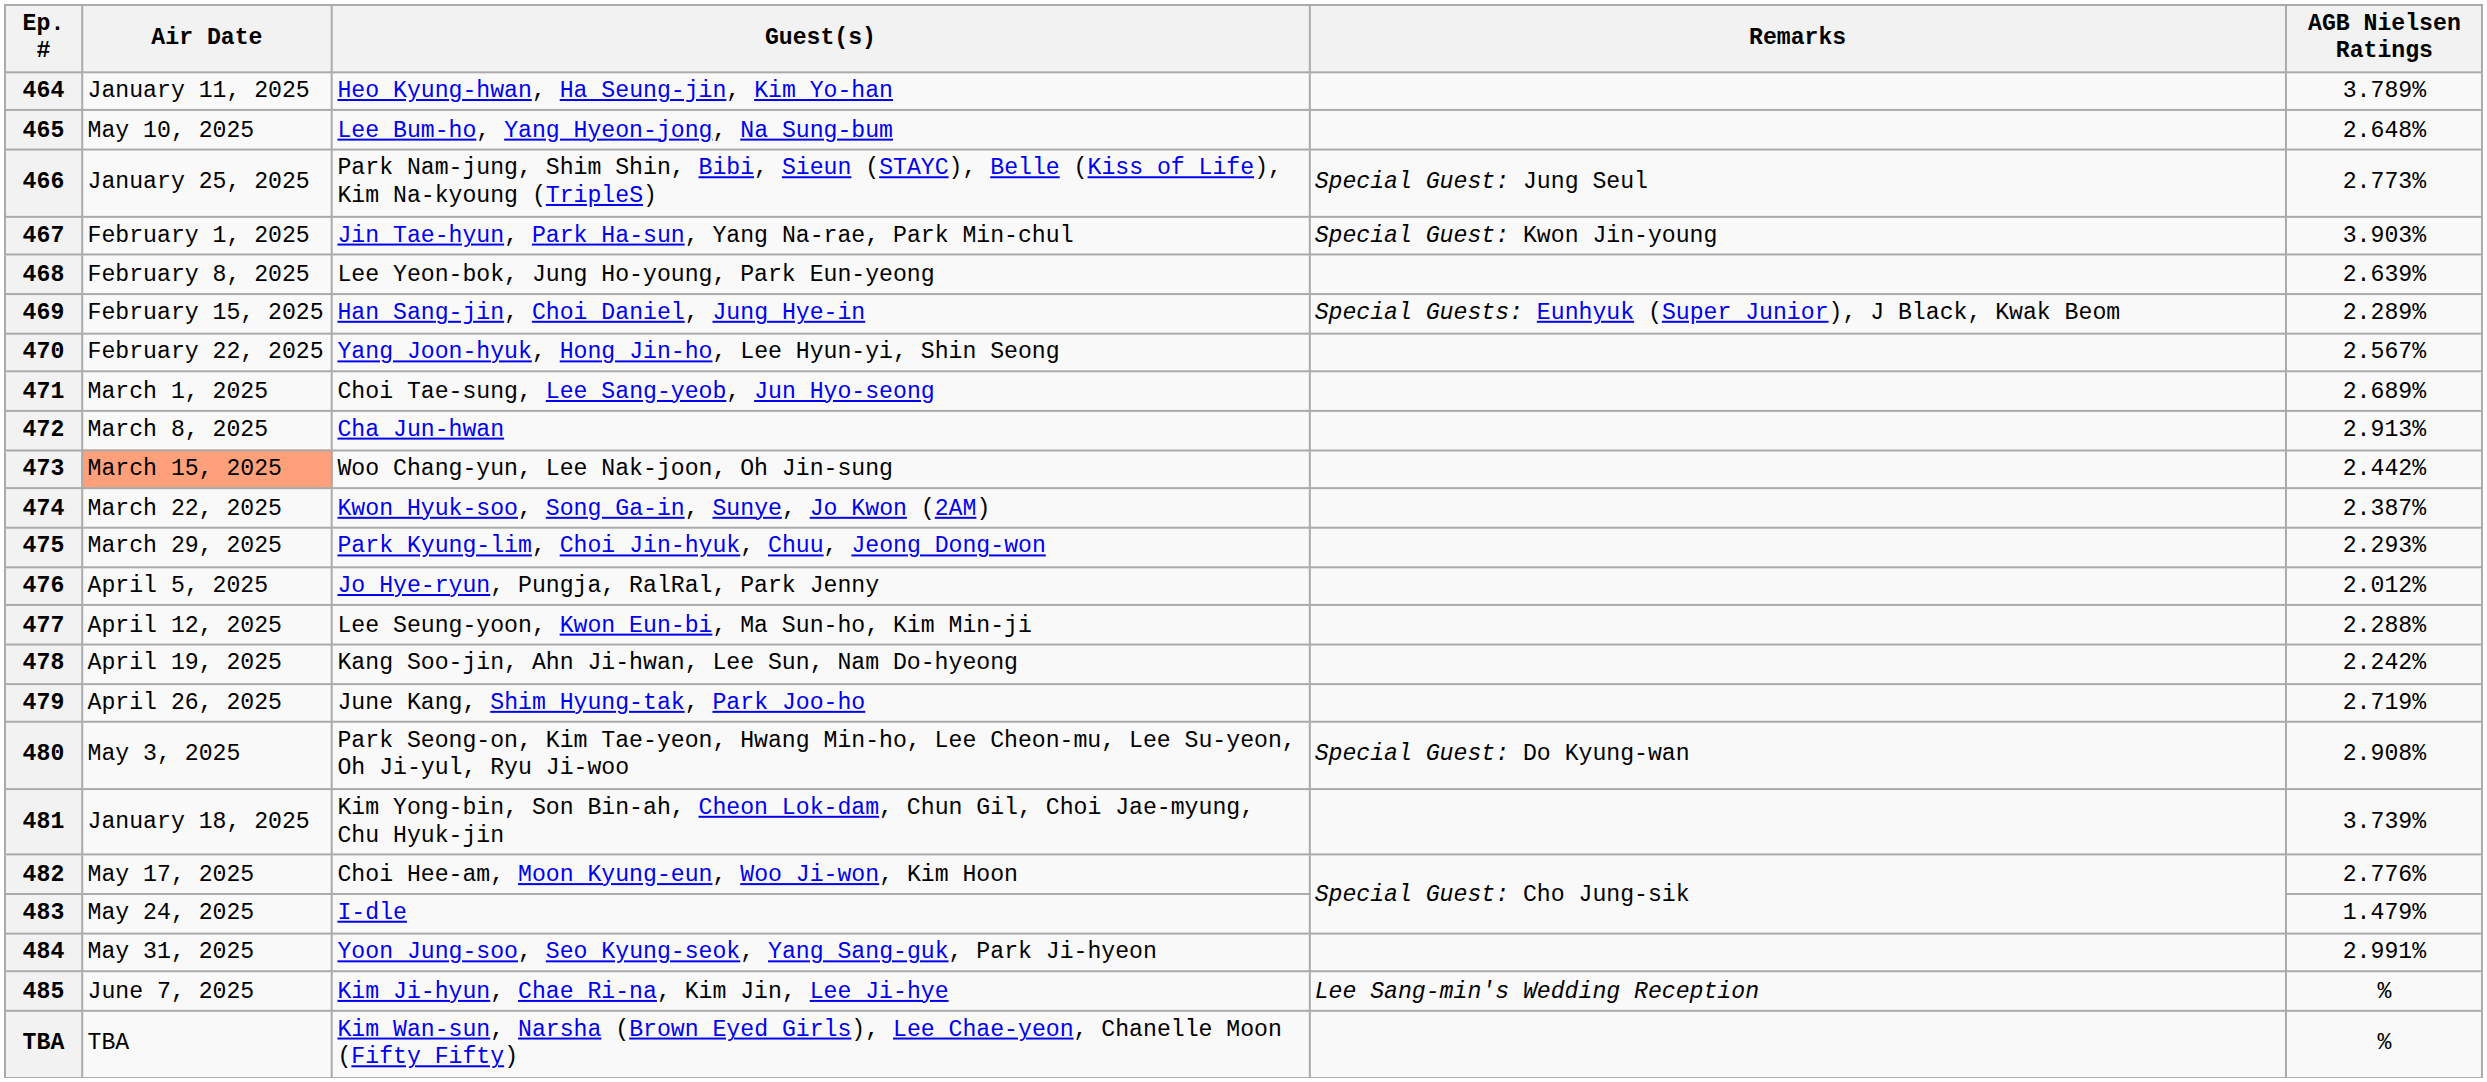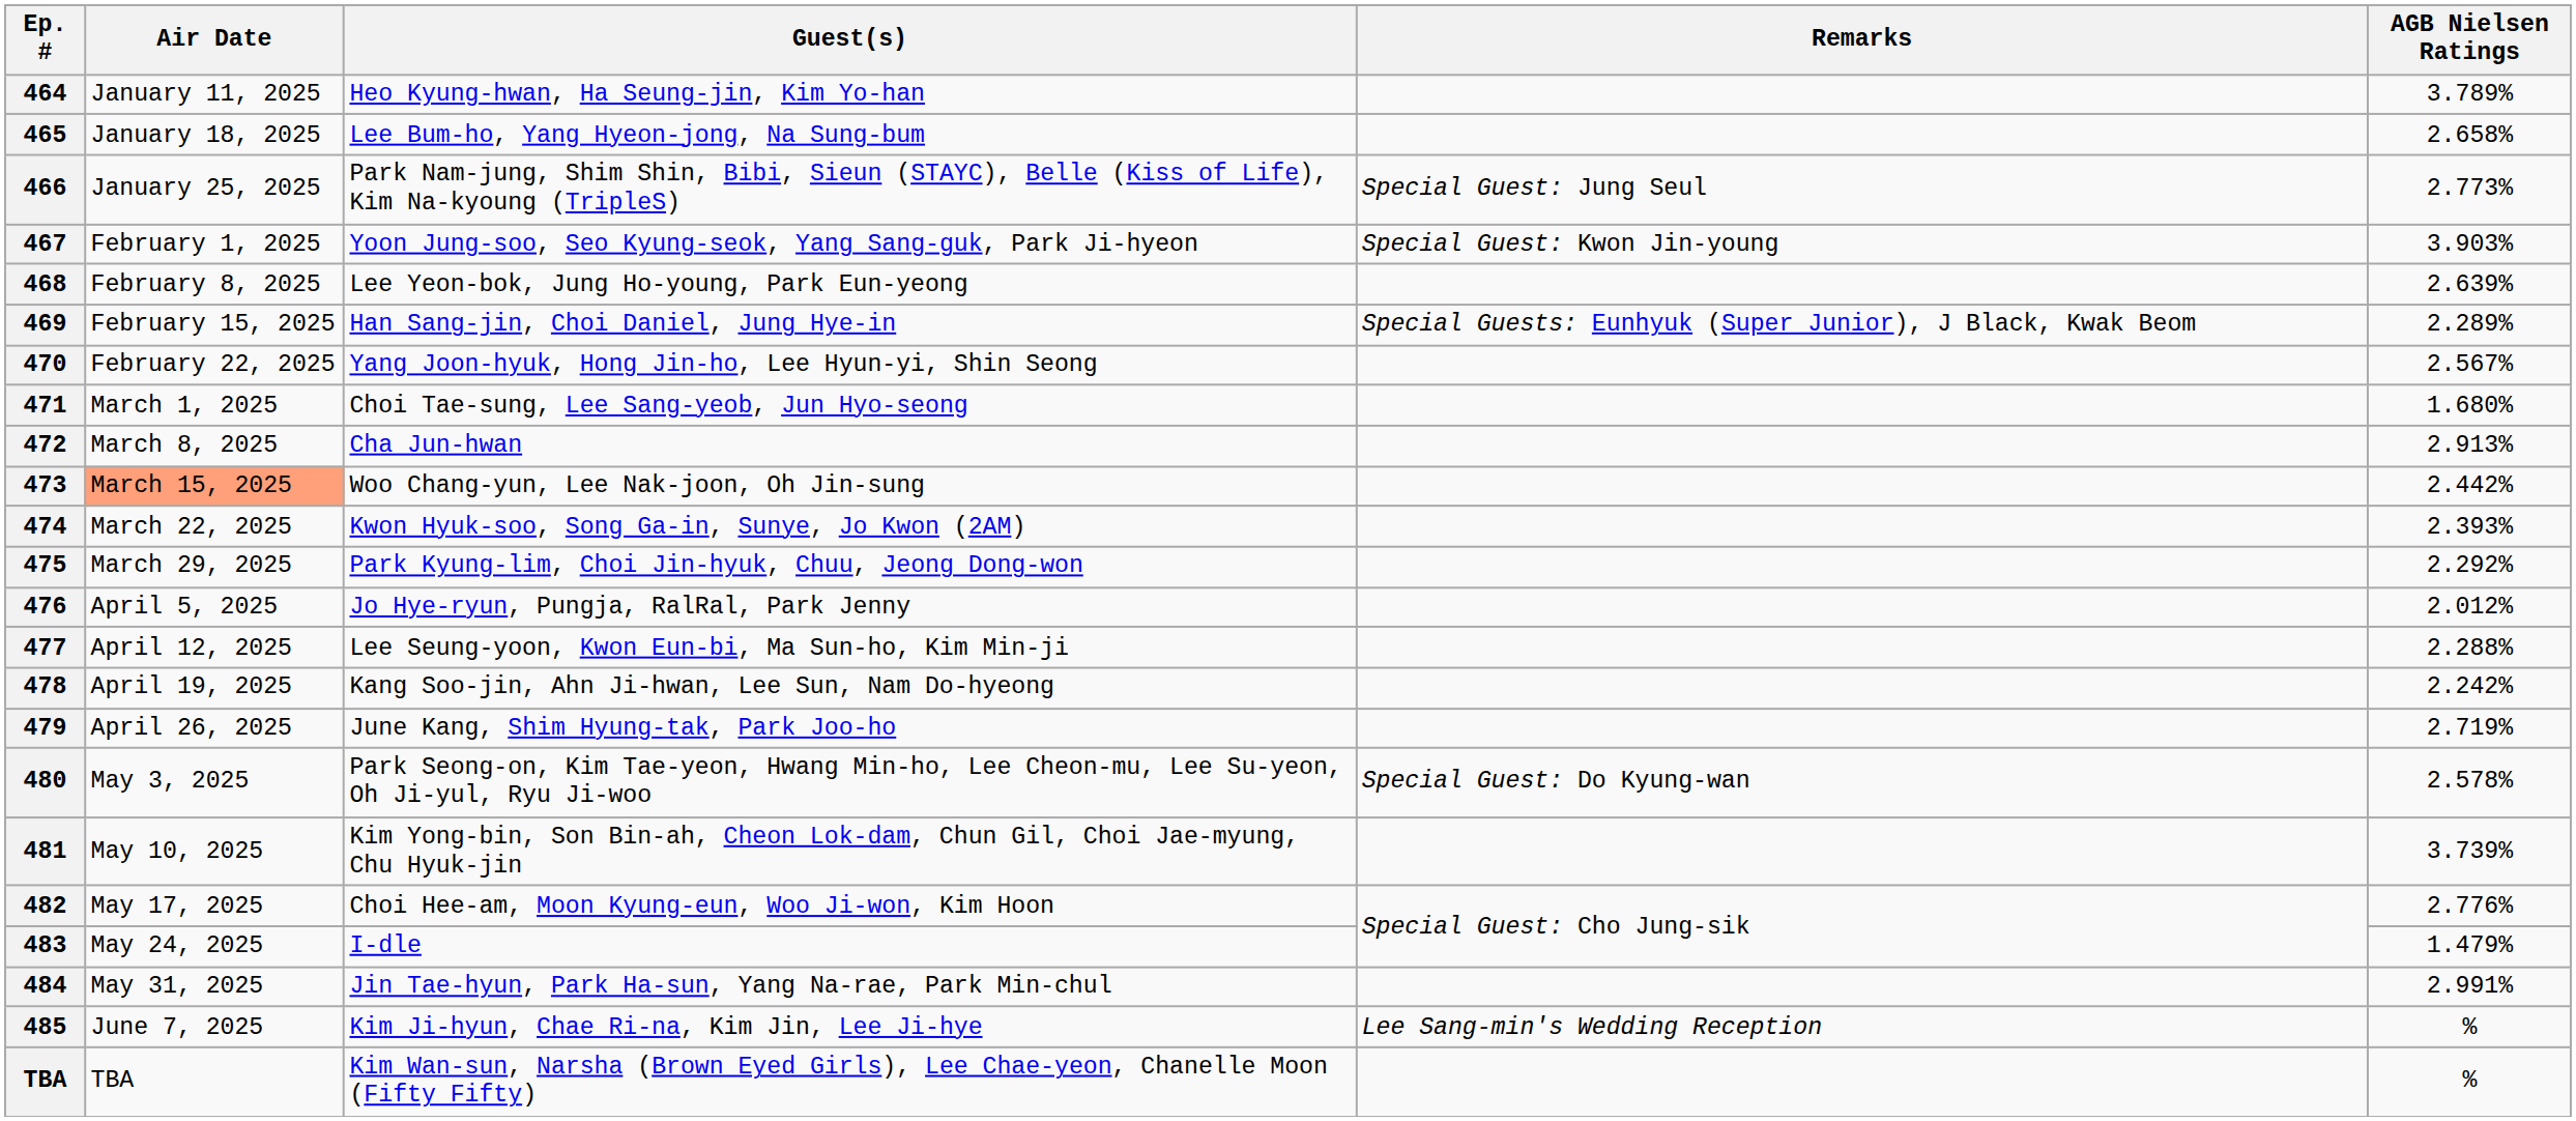 <table class="wikitable" style = "font-size: 90%;">
 <tr>
 <th width=35>Ep. #</th>
 <th width=130>Air Date</th>
 <th width=550>Guest(s)</th>
 <th width=550>Remarks</th>
 <th width=100>AGB Nielsen Ratings</th>
 </tr>
 <tr>
 <th>464</th>
 <td>January 11, 2025</td>
 <td><a href='#'>Heo Kyung-hwan</a>, <a href='#'>Ha Seung-jin</a>, <a href='#'>Kim Yo-han</a></td>
 <td></td>
 <td style="text-align:center;">3.789%</td>
 </tr>
 <tr>
 <th>465</th>
-<td>May 10, 2025</td>
+<td>January 18, 2025</td>
 <td><a href='#'>Lee Bum-ho</a>, <a href='#'>Yang Hyeon-jong</a>, <a href='#'>Na Sung-bum</a></td>
 <td></td>
-<td style="text-align:center;">2.648%</td>
+<td style="text-align:center;">2.658%</td>
 </tr>
 <tr>
 <th>466</th>
 <td>January 25, 2025</td>
 <td>Park Nam-jung, Shim Shin, <a href='#'>Bibi</a>, <a href='#'>Sieun</a> (<a href='#'>STAYC</a>), <a href='#'>Belle</a> (<a href='#'>Kiss of Life</a>), Kim Na-kyoung (<a href='#'>TripleS</a>)</td>
 <td><em>Special Guest:</em> Jung Seul</td>
 <td style="text-align:center;">2.773%</td>
 </tr>
 <tr>
 <th>467</th>
 <td>February 1, 2025</td>
-<td><a href='#'>Jin Tae-hyun</a>, <a href='#'>Park Ha-sun</a>, Yang Na-rae, Park Min-chul</td>
+<td><a href='#'>Yoon Jung-soo</a>, <a href='#'>Seo Kyung-seok</a>, <a href='#'>Yang Sang-guk</a>, Park Ji-hyeon</td>
 <td><em>Special Guest:</em> Kwon Jin-young</td>
 <td style="text-align:center;">3.903%</td>
 </tr>
 <tr>
 <th>468</th>
 <td>February 8, 2025</td>
 <td>Lee Yeon-bok, Jung Ho-young, Park Eun-yeong</td>
 <td></td>
 <td style="text-align:center;">2.639%</td>
 </tr>
 <tr>
 <th>469</th>
 <td>February 15, 2025</td>
 <td><a href='#'>Han Sang-jin</a>, <a href='#'>Choi Daniel</a>, <a href='#'>Jung Hye-in</a></td>
 <td><em>Special Guests:</em> <a href='#'>Eunhyuk</a> (<a href='#'>Super Junior</a>), J Black, Kwak Beom</td>
 <td style="text-align:center;">2.289%</td>
 </tr>
 <tr>
 <th>470</th>
 <td>February 22, 2025</td>
 <td><a href='#'>Yang Joon-hyuk</a>, <a href='#'>Hong Jin-ho</a>, Lee Hyun-yi, Shin Seong</td>
 <td></td>
 <td style="text-align:center;">2.567%</td>
 </tr>
 <tr>
 <th>471</th>
 <td>March 1, 2025</td>
 <td>Choi Tae-sung, <a href='#'>Lee Sang-yeob</a>, <a href='#'>Jun Hyo-seong</a></td>
 <td></td>
-<td style="text-align:center;">2.689%</td>
+<td style="text-align:center;">1.680%</td>
 </tr>
 <tr>
 <th>472</th>
 <td>March 8, 2025</td>
 <td><a href='#'>Cha Jun-hwan</a></td>
 <td></td>
 <td style="text-align:center;">2.913%</td>
 </tr>
 <tr>
 <th>473</th>
 <td style="background: lightsalmon;">March 15, 2025</td>
 <td>Woo Chang-yun, Lee Nak-joon, Oh Jin-sung</td>
 <td></td>
 <td style="text-align:center;">2.442%</td>
 </tr>
 <tr>
 <th>474</th>
 <td>March 22, 2025</td>
 <td><a href='#'>Kwon Hyuk-soo</a>, <a href='#'>Song Ga-in</a>, <a href='#'>Sunye</a>, <a href='#'>Jo Kwon</a> (<a href='#'>2AM</a>)</td>
 <td></td>
-<td style="text-align:center;">2.387%</td>
+<td style="text-align:center;">2.393%</td>
 </tr>
 <tr>
 <th>475</th>
 <td>March 29, 2025</td>
 <td><a href='#'>Park Kyung-lim</a>, <a href='#'>Choi Jin-hyuk</a>, <a href='#'>Chuu</a>, <a href='#'>Jeong Dong-won</a></td>
 <td></td>
-<td style="text-align:center;">2.293%</td>
+<td style="text-align:center;">2.292%</td>
 </tr>
 <tr>
 <th>476</th>
 <td>April 5, 2025</td>
 <td><a href='#'>Jo Hye-ryun</a>, Pungja, RalRal, Park Jenny</td>
 <td></td>
 <td style="text-align:center;">2.012%</td>
 </tr>
 <tr>
 <th>477</th>
 <td>April 12, 2025</td>
 <td>Lee Seung-yoon, <a href='#'>Kwon Eun-bi</a>, Ma Sun-ho, Kim Min-ji</td>
 <td></td>
 <td style="text-align:center;">2.288%</td>
 </tr>
 <tr>
 <th>478</th>
 <td>April 19, 2025</td>
 <td>Kang Soo-jin, Ahn Ji-hwan, Lee Sun, Nam Do-hyeong</td>
 <td></td>
 <td style="text-align:center;">2.242%</td>
 </tr>
 <tr>
 <th>479</th>
 <td>April 26, 2025</td>
 <td>June Kang, <a href='#'>Shim Hyung-tak</a>, <a href='#'>Park Joo-ho</a></td>
 <td></td>
 <td style="text-align:center;">2.719%</td>
 </tr>
 <tr>
 <th>480</th>
 <td>May 3, 2025</td>
 <td>Park Seong-on, Kim Tae-yeon, Hwang Min-ho, Lee Cheon-mu, Lee Su-yeon, Oh Ji-yul, Ryu Ji-woo</td>
 <td><em>Special Guest:</em> Do Kyung-wan</td>
-<td style="text-align:center;">2.908%</td>
+<td style="text-align:center;">2.578%</td>
 </tr>
 <tr>
 <th>481</th>
-<td>January 18, 2025</td>
+<td>May 10, 2025</td>
 <td>Kim Yong-bin, Son Bin-ah, <a href='#'>Cheon Lok-dam</a>, Chun Gil, Choi Jae-myung, Chu Hyuk-jin</td>
 <td></td>
 <td style="text-align:center;">3.739%</td>
 </tr>
 <tr>
 <th>482</th>
 <td>May 17, 2025</td>
 <td>Choi Hee-am, <a href='#'>Moon Kyung-eun</a>, <a href='#'>Woo Ji-won</a>, Kim Hoon</td>
 <td rowspan="2"><em>Special Guest:</em> Cho Jung-sik</td>
 <td style="text-align:center;">2.776%</td>
 </tr>
 <tr>
 <th>483</th>
 <td>May 24, 2025</td>
 <td><a href='#'>I-dle</a></td>
 <td style="text-align:center;">1.479%</td>
 </tr>
 <tr>
 <th>484</th>
 <td>May 31, 2025</td>
-<td><a href='#'>Yoon Jung-soo</a>, <a href='#'>Seo Kyung-seok</a>, <a href='#'>Yang Sang-guk</a>, Park Ji-hyeon</td>
+<td><a href='#'>Jin Tae-hyun</a>, <a href='#'>Park Ha-sun</a>, Yang Na-rae, Park Min-chul</td>
 <td></td>
 <td style="text-align:center;">2.991%</td>
 </tr>
 <tr>
 <th>485</th>
 <td>June 7, 2025</td>
 <td><a href='#'>Kim Ji-hyun</a>, <a href='#'>Chae Ri-na</a>, Kim Jin, <a href='#'>Lee Ji-hye</a></td>
 <td><em>Lee Sang-min's Wedding Reception</em></td>
 <td style="text-align:center;">%</td>
 </tr>
 <tr>
 <th>TBA</th>
 <td>TBA</td>
 <td><a href='#'>Kim Wan-sun</a>, <a href='#'>Narsha</a> (<a href='#'>Brown Eyed Girls</a>), <a href='#'>Lee Chae-yeon</a>, Chanelle Moon (<a href='#'>Fifty Fifty</a>)</td>
 <td></td>
 <td style="text-align:center;">%</td>
 </tr>
 <tr>
 </tr>
 </table>
